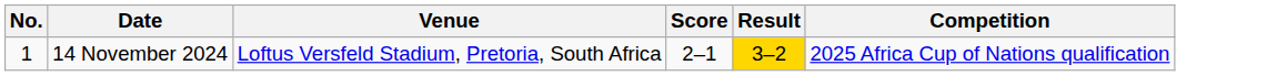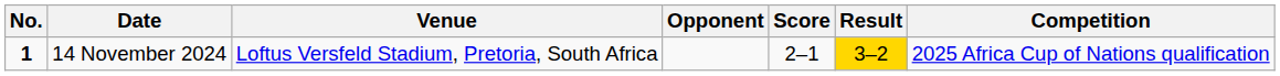 <table class="wikitable sortable">
 <tr>
 <th scope="col">No.</th>
 <th scope="col">Date</th>
 <th scope="col">Venue</th>
+<th scope="col">Opponent</th>
 <th scope="col">Score</th>
 <th scope="col">Result</th>
 <th scope="col">Competition</th>
 </tr>
 <tr>
-<td align="center">1</td>
+<td align="center"><strong>1</strong></td>
 <td>14 November 2024</td>
 <td><a href='#'>Loftus Versfeld Stadium</a>, <a href='#'>Pretoria</a>, South Africa</td>
+<td></td>
 <td align="center">2–1</td>
 <td align="center" style="background: gold;">3–2</td>
 <td><a href='#'>2025 Africa Cup of Nations qualification</a></td>
 </tr>
 </table>
